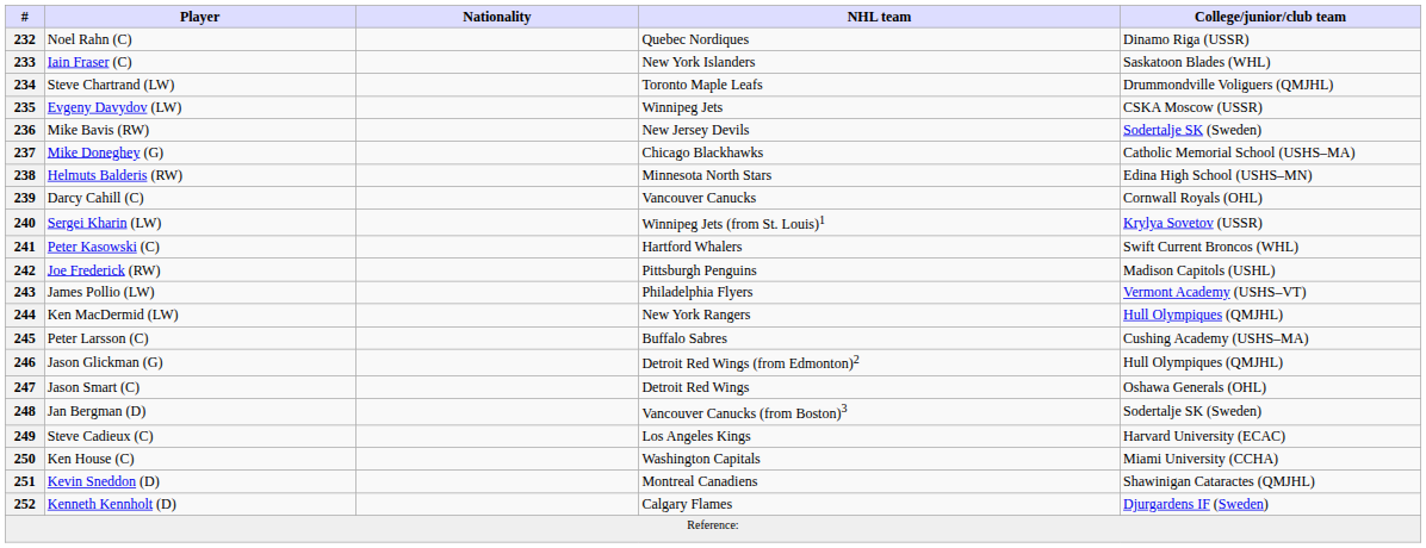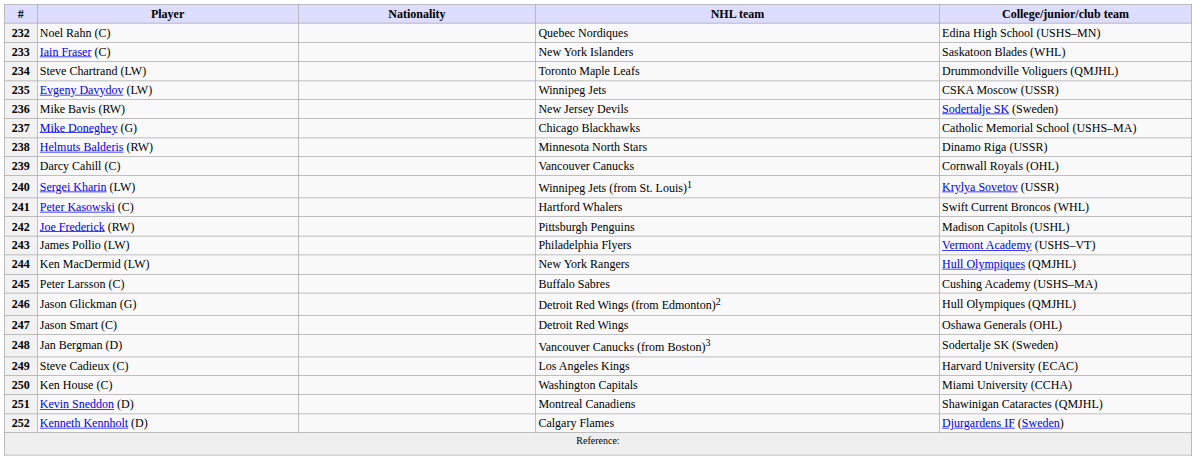 <table class="wikitable" style="width: 100%">
 <tr>
 <th style="background:#ddf; width:2.75%;">#</th>
 <th style="background:#ddf; width:22.0%;">Player</th>
 <th style="background:#ddf; width:20.0%;">Nationality</th>
 <th style="background:#ddf; width:34.0%;">NHL team</th>
 <th style="background:#ddf; width:100.0%;">College/junior/club team</th>
 </tr>
 <tr>
 <th>232</th>
 <td>Noel Rahn (C)</td>
 <td></td>
 <td>Quebec Nordiques</td>
-<td>Dinamo Riga (USSR)</td>
+<td>Edina High School (USHS–MN)</td>
 </tr>
 <tr>
 <th>233</th>
 <td><a href='#'>Iain Fraser</a> (C)</td>
 <td></td>
 <td>New York Islanders</td>
 <td>Saskatoon Blades (WHL)</td>
 </tr>
 <tr>
 <th>234</th>
 <td>Steve Chartrand (LW)</td>
 <td></td>
 <td>Toronto Maple Leafs</td>
 <td>Drummondville Voliguers (QMJHL)</td>
 </tr>
 <tr>
 <th>235</th>
 <td><a href='#'>Evgeny Davydov</a> (LW)</td>
 <td></td>
 <td>Winnipeg Jets</td>
 <td>CSKA Moscow (USSR)</td>
 </tr>
 <tr>
 <th>236</th>
 <td>Mike Bavis (RW)</td>
 <td></td>
 <td>New Jersey Devils</td>
 <td><a href='#'>Sodertalje SK</a> (Sweden)</td>
 </tr>
 <tr>
 <th>237</th>
 <td><a href='#'>Mike Doneghey</a> (G)</td>
 <td></td>
 <td>Chicago Blackhawks</td>
 <td>Catholic Memorial School (USHS–MA)</td>
 </tr>
 <tr>
 <th>238</th>
 <td><a href='#'>Helmuts Balderis</a> (RW)</td>
 <td></td>
 <td>Minnesota North Stars</td>
-<td>Edina High School (USHS–MN)</td>
+<td>Dinamo Riga (USSR)</td>
 </tr>
 <tr>
 <th>239</th>
 <td>Darcy Cahill (C)</td>
 <td></td>
 <td>Vancouver Canucks</td>
 <td>Cornwall Royals (OHL)</td>
 </tr>
 <tr>
 <th>240</th>
 <td><a href='#'>Sergei Kharin</a>  (LW)</td>
 <td></td>
 <td>Winnipeg Jets (from St. Louis)<sup>1</sup></td>
 <td><a href='#'>Krylya Sovetov</a> (USSR)</td>
 </tr>
 <tr>
 <th>241</th>
 <td><a href='#'>Peter Kasowski</a> (C)</td>
 <td></td>
 <td>Hartford Whalers</td>
 <td>Swift Current Broncos (WHL)</td>
 </tr>
 <tr>
 <th>242</th>
 <td><a href='#'>Joe Frederick</a> (RW)</td>
 <td></td>
 <td>Pittsburgh Penguins</td>
 <td>Madison Capitols (USHL)</td>
 </tr>
 <tr>
 <th>243</th>
 <td>James Pollio (LW)</td>
 <td></td>
 <td>Philadelphia Flyers</td>
 <td><a href='#'>Vermont Academy</a> (USHS–VT)</td>
 </tr>
 <tr>
 <th>244</th>
 <td>Ken MacDermid (LW)</td>
 <td></td>
 <td>New York Rangers</td>
 <td><a href='#'>Hull Olympiques</a> (QMJHL)</td>
 </tr>
 <tr>
 <th>245</th>
 <td>Peter Larsson (C)</td>
 <td></td>
 <td>Buffalo Sabres</td>
 <td>Cushing Academy (USHS–MA)</td>
 </tr>
 <tr>
 <th>246</th>
 <td>Jason Glickman (G)</td>
 <td></td>
 <td>Detroit Red Wings (from Edmonton)<sup>2</sup></td>
 <td>Hull Olympiques (QMJHL)</td>
 </tr>
 <tr>
 <th>247</th>
 <td>Jason Smart (C)</td>
 <td></td>
 <td>Detroit Red Wings</td>
 <td>Oshawa Generals (OHL)</td>
 </tr>
 <tr>
 <th>248</th>
 <td>Jan Bergman (D)</td>
 <td></td>
 <td>Vancouver Canucks (from Boston)<sup>3</sup></td>
 <td>Sodertalje SK (Sweden)</td>
 </tr>
 <tr>
 <th>249</th>
 <td>Steve Cadieux (C)</td>
 <td></td>
 <td>Los Angeles Kings</td>
 <td>Harvard University (ECAC)</td>
 </tr>
 <tr>
 <th>250</th>
 <td>Ken House (C)</td>
 <td></td>
 <td>Washington Capitals</td>
 <td>Miami University (CCHA)</td>
 </tr>
 <tr>
 <th>251</th>
 <td><a href='#'>Kevin Sneddon</a> (D)</td>
 <td></td>
 <td>Montreal Canadiens</td>
 <td>Shawinigan Cataractes (QMJHL)</td>
 </tr>
 <tr>
 <th>252</th>
 <td><a href='#'>Kenneth Kennholt</a> (D)</td>
 <td></td>
 <td>Calgary Flames</td>
 <td><a href='#'>Djurgardens IF</a> (<a href='#'>Sweden</a>)</td>
 </tr>
 <tr>
 <td align=center colspan="6" bgcolor="#efefef"><sup>Reference:  </sup></td>
 </tr>
 </table>
